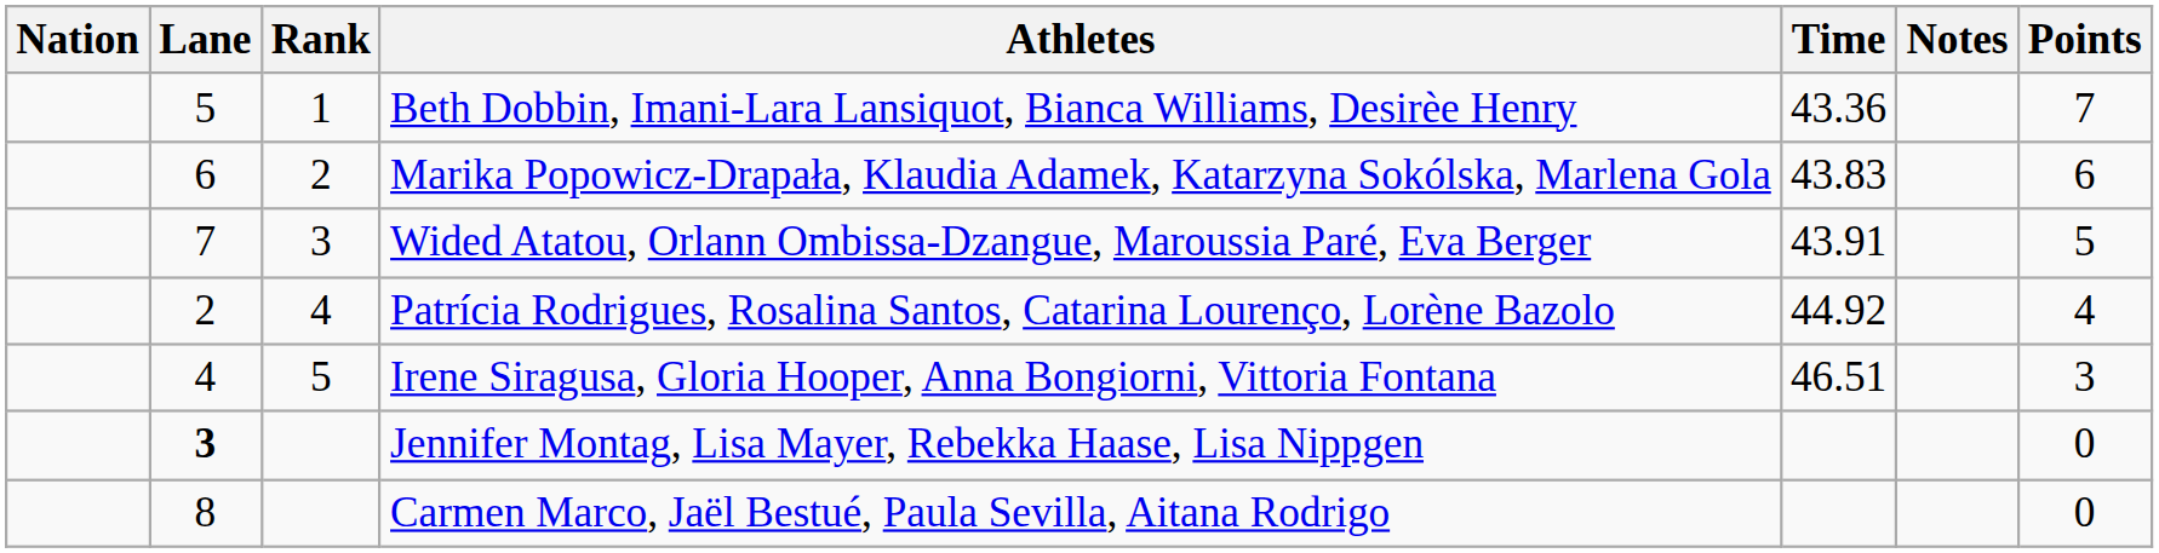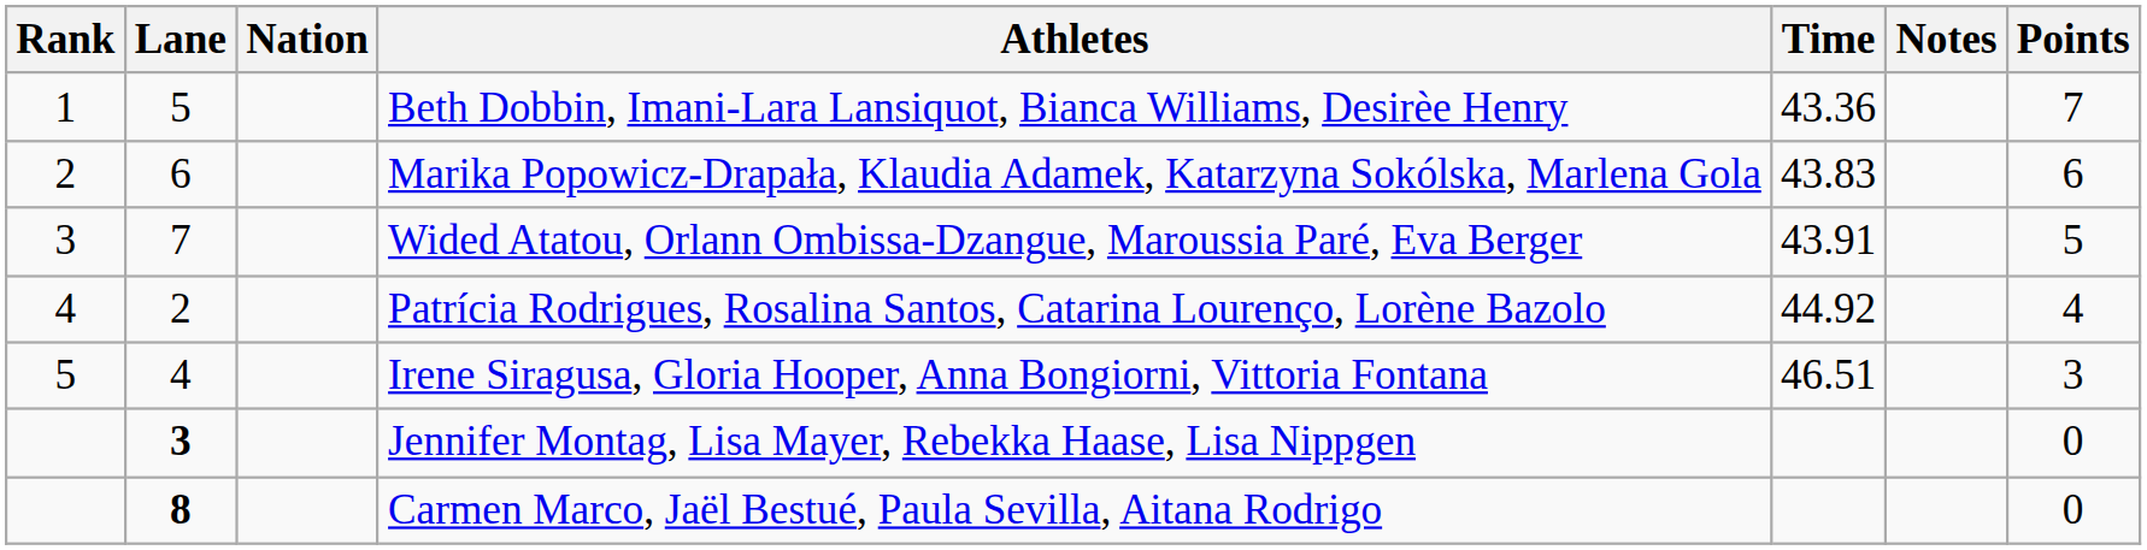 <table class="wikitable sortable" style="text-align:center">
 <tr>
+<th>Rank</th>
+<th>Lane</th>
 <th>Nation</th>
-<th>Lane</th>
-<th>Rank</th>
 <th>Athletes</th>
 <th>Time</th>
 <th>Notes</th>
 <th>Points</th>
 </tr>
 <tr>
+<td>1</td>
+<td>5</td>
 <td align=left></td>
-<td>5</td>
-<td>1</td>
 <td align=left><a href='#'>Beth Dobbin</a>, <a href='#'>Imani-Lara Lansiquot</a>, <a href='#'>Bianca Williams</a>, <a href='#'>Desirèe Henry</a></td>
 <td>43.36</td>
 <td></td>
 <td>7</td>
 </tr>
 <tr>
+<td>2</td>
+<td>6</td>
 <td align=left></td>
-<td>6</td>
-<td>2</td>
 <td align=left><a href='#'>Marika Popowicz-Drapała</a>, <a href='#'>Klaudia Adamek</a>, <a href='#'>Katarzyna Sokólska</a>, <a href='#'>Marlena Gola</a></td>
 <td>43.83</td>
 <td></td>
 <td>6</td>
 </tr>
 <tr>
+<td>3</td>
+<td>7</td>
 <td align=left></td>
-<td>7</td>
-<td>3</td>
 <td align=left><a href='#'>Wided Atatou</a>, <a href='#'>Orlann Ombissa-Dzangue</a>, <a href='#'>Maroussia Paré</a>, <a href='#'>Eva Berger</a></td>
 <td>43.91</td>
 <td></td>
 <td>5</td>
 </tr>
 <tr>
+<td>4</td>
+<td>2</td>
 <td align=left></td>
-<td>2</td>
-<td>4</td>
 <td align=left><a href='#'>Patrícia Rodrigues</a>, <a href='#'>Rosalina Santos</a>, <a href='#'>Catarina Lourenço</a>, <a href='#'>Lorène Bazolo</a></td>
 <td>44.92</td>
 <td></td>
 <td>4</td>
 </tr>
 <tr>
+<td>5</td>
+<td>4</td>
 <td align=left></td>
-<td>4</td>
-<td>5</td>
 <td align=left><a href='#'>Irene Siragusa</a>, <a href='#'>Gloria Hooper</a>, <a href='#'>Anna Bongiorni</a>, <a href='#'>Vittoria Fontana</a></td>
 <td>46.51</td>
 <td></td>
 <td>3</td>
 </tr>
 <tr>
+<td></td>
+<td><strong>3</strong></td>
 <td align=left></td>
-<td><strong>3</strong></td>
-<td></td>
 <td align=left><a href='#'>Jennifer Montag</a>, <a href='#'>Lisa Mayer</a>, <a href='#'>Rebekka Haase</a>, <a href='#'>Lisa Nippgen</a></td>
 <td></td>
 <td></td>
 <td>0</td>
 </tr>
 <tr>
+<td></td>
+<td><strong>8</strong></td>
 <td align=left></td>
-<td>8</td>
-<td></td>
 <td align=left><a href='#'>Carmen Marco</a>, <a href='#'>Jaël Bestué</a>, <a href='#'>Paula Sevilla</a>, <a href='#'>Aitana Rodrigo</a></td>
 <td></td>
 <td></td>
 <td>0</td>
 </tr>
 </table>
